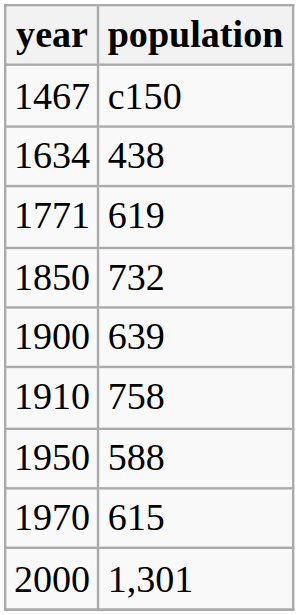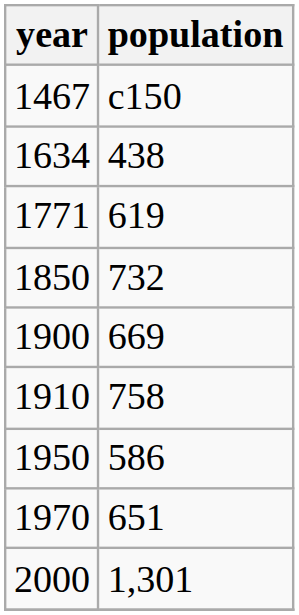 <table class="wikitable">
 <tr>
 <th>year</th>
 <th>population</th>
 </tr>
 <tr>
 <td>1467</td>
 <td>c150</td>
 </tr>
 <tr>
 <td>1634</td>
 <td>438</td>
 </tr>
 <tr>
 <td>1771</td>
 <td>619</td>
 </tr>
 <tr>
 <td>1850</td>
 <td>732</td>
 </tr>
 <tr>
 <td>1900</td>
-<td>639</td>
+<td>669</td>
 </tr>
 <tr>
 <td>1910</td>
 <td>758</td>
 </tr>
 <tr>
 <td>1950</td>
-<td>588</td>
+<td>586</td>
 </tr>
 <tr>
 <td>1970</td>
-<td>615</td>
+<td>651</td>
 </tr>
 <tr>
 <td>2000</td>
 <td>1,301</td>
 </tr>
 <tr>
 </tr>
 </table>
